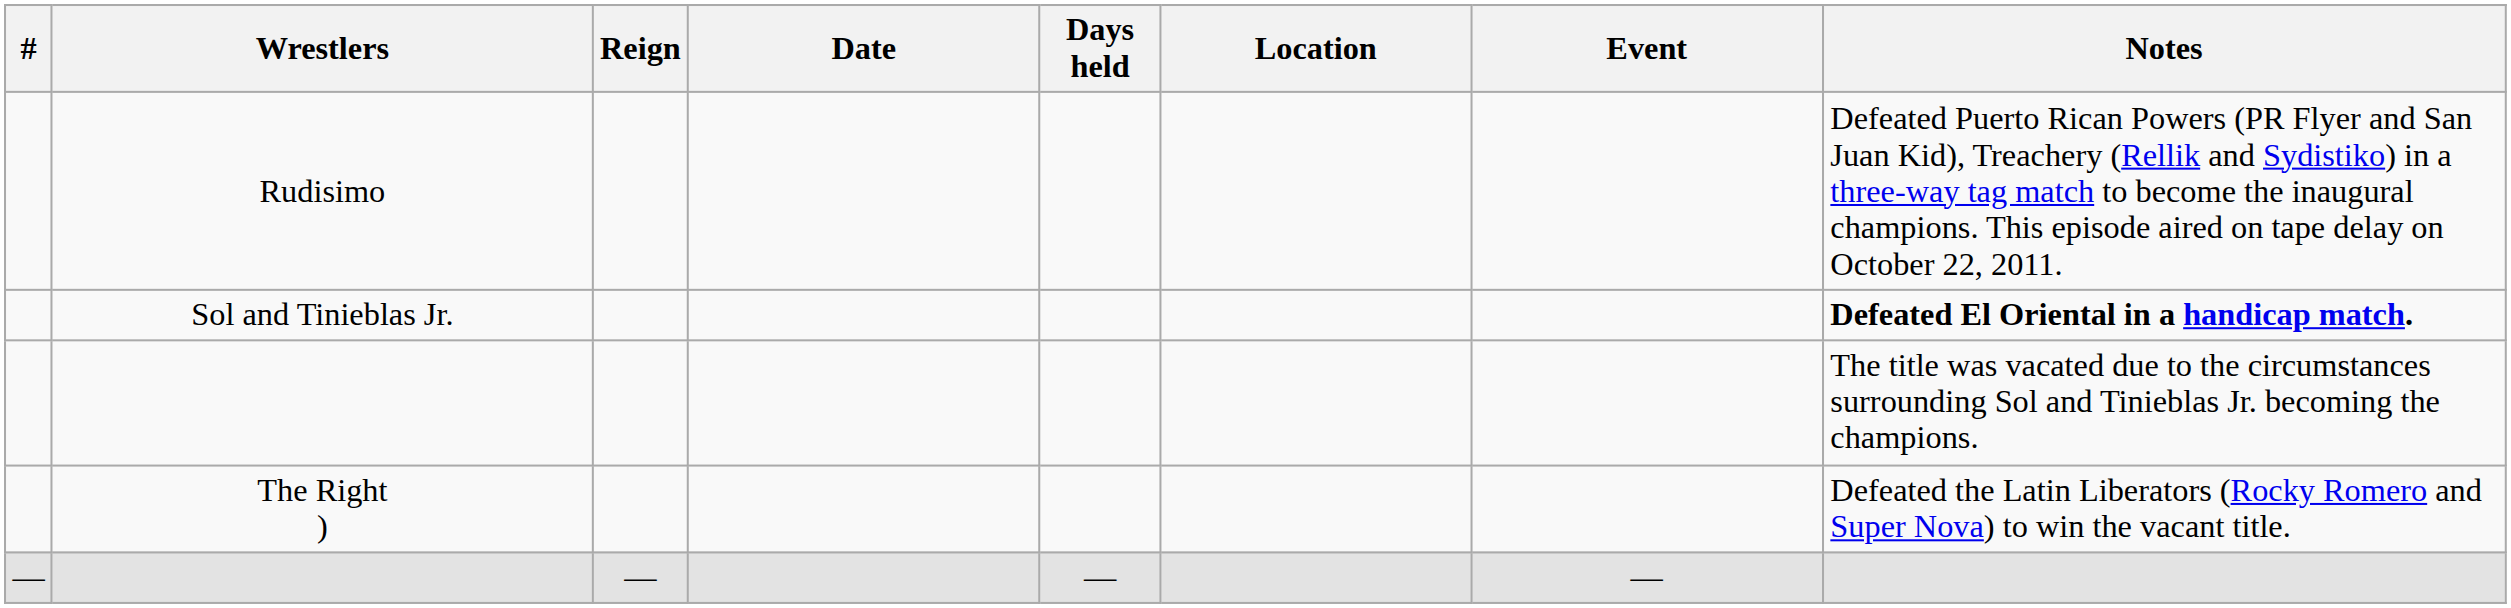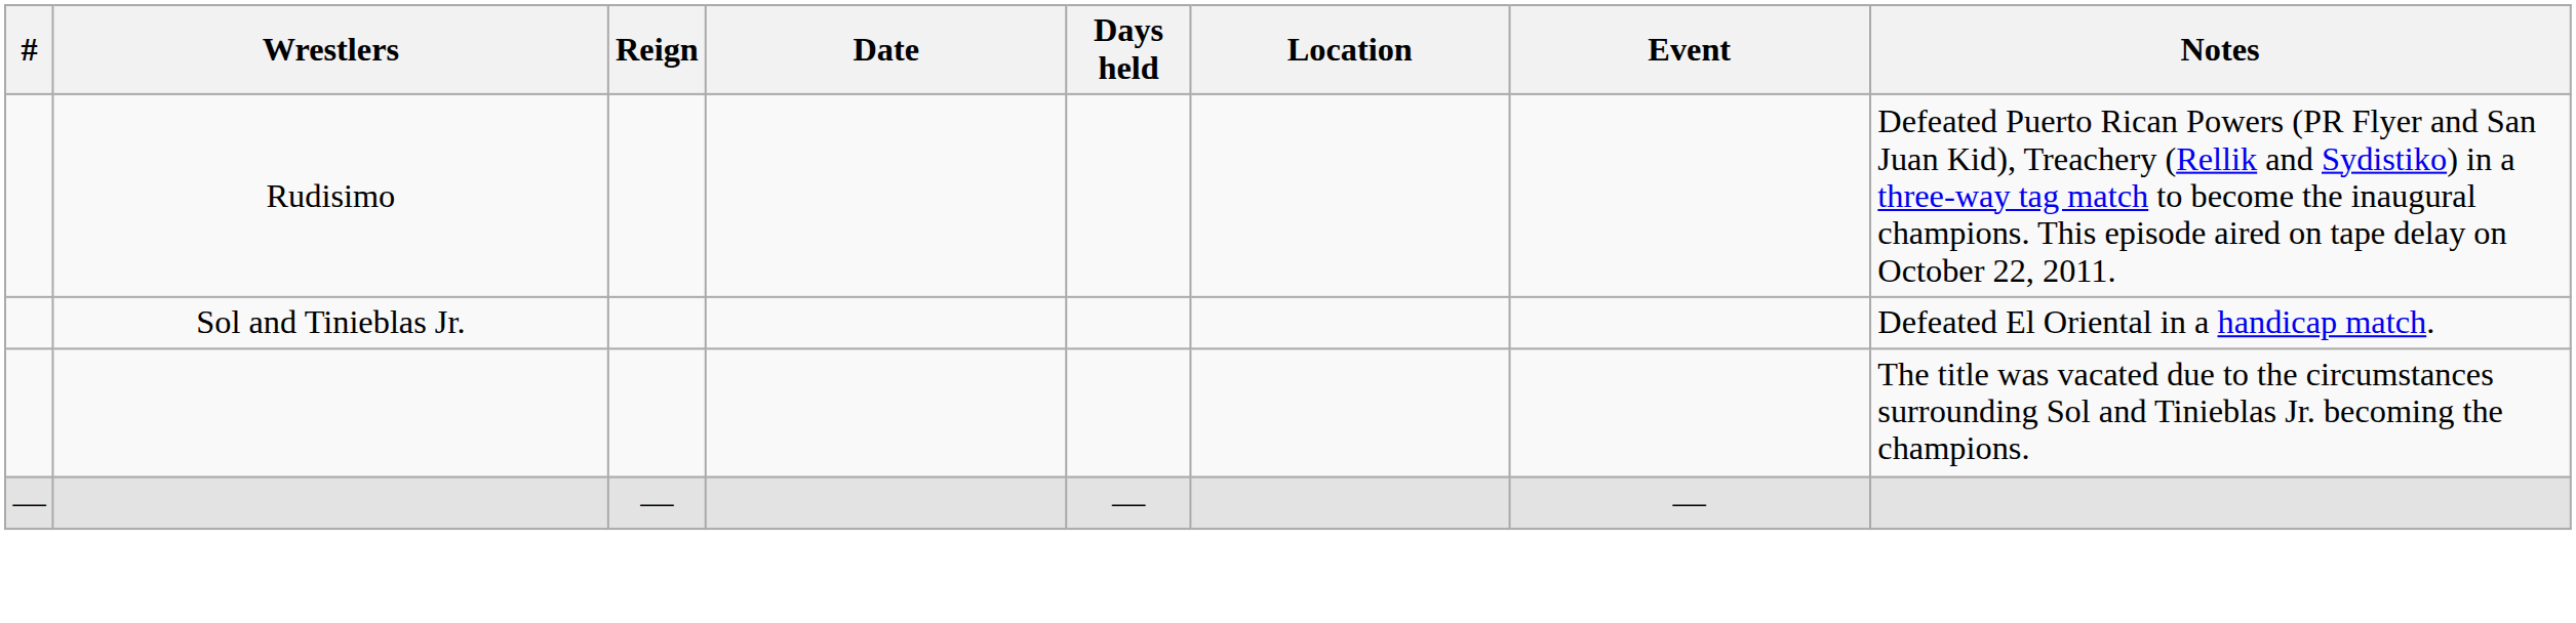 <table class="wikitable sortable" width=98% style="text-align:center;">
 <tr>
 <th width=0%>#</th>
 <th width=23%>Wrestlers</th>
 <th width=0%>Reign</th>
 <th width=15%>Date</th>
 <th width=5%>Days<br>held</th>
 <th width=13%>Location</th>
 <th width=15%>Event</th>
 <th width=40% class="unsortable">Notes</th>
 </tr>
 <tr>
 <td></td>
 <td>Rudisimo<br></td>
 <td></td>
 <td></td>
 <td></td>
 <td></td>
 <td></td>
 <td align=left>Defeated Puerto Rican Powers (PR Flyer and San Juan Kid), Treachery (<a href='#'>Rellik</a> and <a href='#'>Sydistiko</a>) in a <a href='#'>three-way tag match</a> to become the inaugural champions. This episode aired on tape delay on October 22, 2011.</td>
 </tr>
 <tr>
 <td></td>
 <td>Sol and Tinieblas Jr. </td>
 <td></td>
 <td></td>
 <td></td>
 <td></td>
 <td></td>
-<td align=left><strong>Defeated El Oriental in a <a href='#'>handicap match</a>.</strong></td>
+<td align=left>Defeated El Oriental in a <a href='#'>handicap match</a>.</td>
 </tr>
 <tr>
 <td></td>
 <td></td>
 <td></td>
 <td></td>
 <td></td>
 <td></td>
 <td></td>
 <td align="left">The title was vacated due to the circumstances surrounding Sol and Tinieblas Jr. becoming the champions.</td>
-</tr>
-<tr>
-<td></td>
-<td>The Right<br>)</td>
-<td></td>
-<td></td>
-<td></td>
-<td></td>
-<td></td>
-<td align="left">Defeated the Latin Liberators (<a href='#'>Rocky Romero</a> and <a href='#'>Super Nova</a>) to win the vacant title.</td>
 </tr>
 <tr style="background-color:#e3e3e3">
 <td>—</td>
 <td></td>
 <td>—</td>
 <td></td>
 <td>—</td>
 <td></td>
 <td>—</td>
 <td></td>
 </tr>
 </table>
